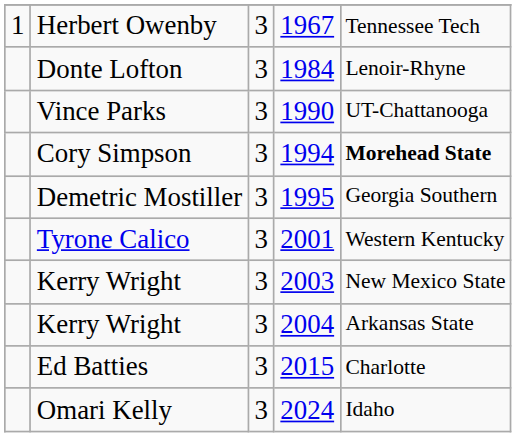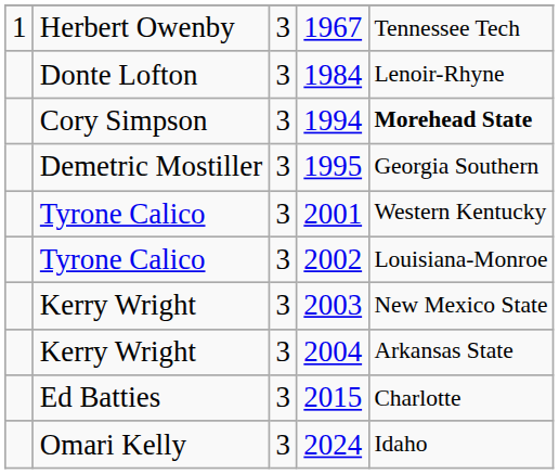 <table class="wikitable">
 <tr>
 </tr>
 <tr>
 <td>1</td>
 <td>Herbert Owenby</td>
 <td>3</td>
 <td><a href='#'>1967</a></td>
 <td style="font-size:80%;">Tennessee Tech</td>
 </tr>
 <tr>
 <td></td>
 <td>Donte Lofton</td>
 <td>3</td>
 <td><a href='#'>1984</a></td>
 <td style="font-size:80%;">Lenoir-Rhyne</td>
-</tr>
-<tr>
-<td></td>
-<td>Vince Parks</td>
-<td>3</td>
-<td><a href='#'>1990</a></td>
-<td style="font-size:80%;">UT-Chattanooga</td>
 </tr>
 <tr>
 <td></td>
 <td>Cory Simpson</td>
 <td>3</td>
 <td><a href='#'>1994</a></td>
 <td style="font-size:80%;"><strong>Morehead State</strong></td>
 </tr>
 <tr>
 <td></td>
 <td>Demetric Mostiller</td>
 <td>3</td>
 <td><a href='#'>1995</a></td>
 <td style="font-size:80%;">Georgia Southern</td>
 </tr>
 <tr>
 <td></td>
 <td><a href='#'>Tyrone Calico</a></td>
 <td>3</td>
 <td><a href='#'>2001</a></td>
 <td style="font-size:80%;">Western Kentucky</td>
+</tr>
+<tr>
+<td></td>
+<td><a href='#'>Tyrone Calico</a></td>
+<td>3</td>
+<td><a href='#'>2002</a></td>
+<td style="font-size:80%;">Louisiana-Monroe</td>
 </tr>
 <tr>
 <td></td>
 <td>Kerry Wright</td>
 <td>3</td>
 <td><a href='#'>2003</a></td>
 <td style="font-size:80%;">New Mexico State</td>
 </tr>
 <tr>
 <td></td>
 <td>Kerry Wright</td>
 <td>3</td>
 <td><a href='#'>2004</a></td>
 <td style="font-size:80%;">Arkansas State</td>
 </tr>
 <tr>
 <td></td>
 <td>Ed Batties</td>
 <td>3</td>
 <td><a href='#'>2015</a></td>
 <td style="font-size:80%;">Charlotte</td>
 </tr>
 <tr>
 <td></td>
 <td>Omari Kelly</td>
 <td>3</td>
 <td><a href='#'>2024</a></td>
 <td style="font-size:80%;">Idaho</td>
 </tr>
 </table>
